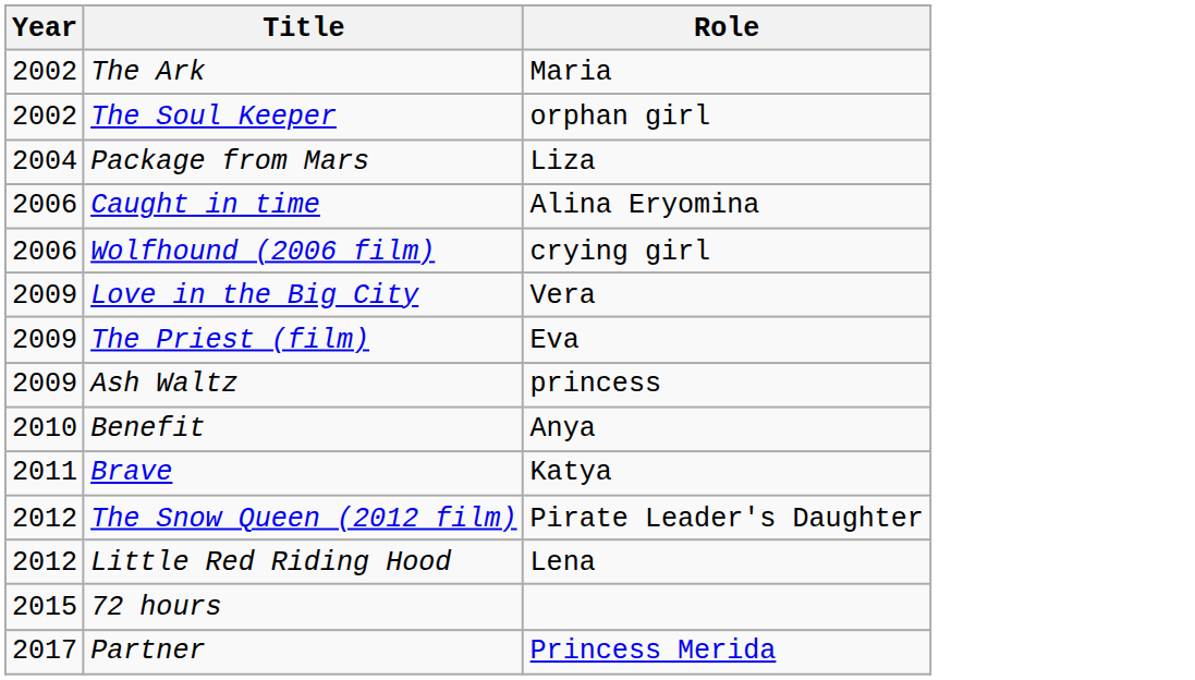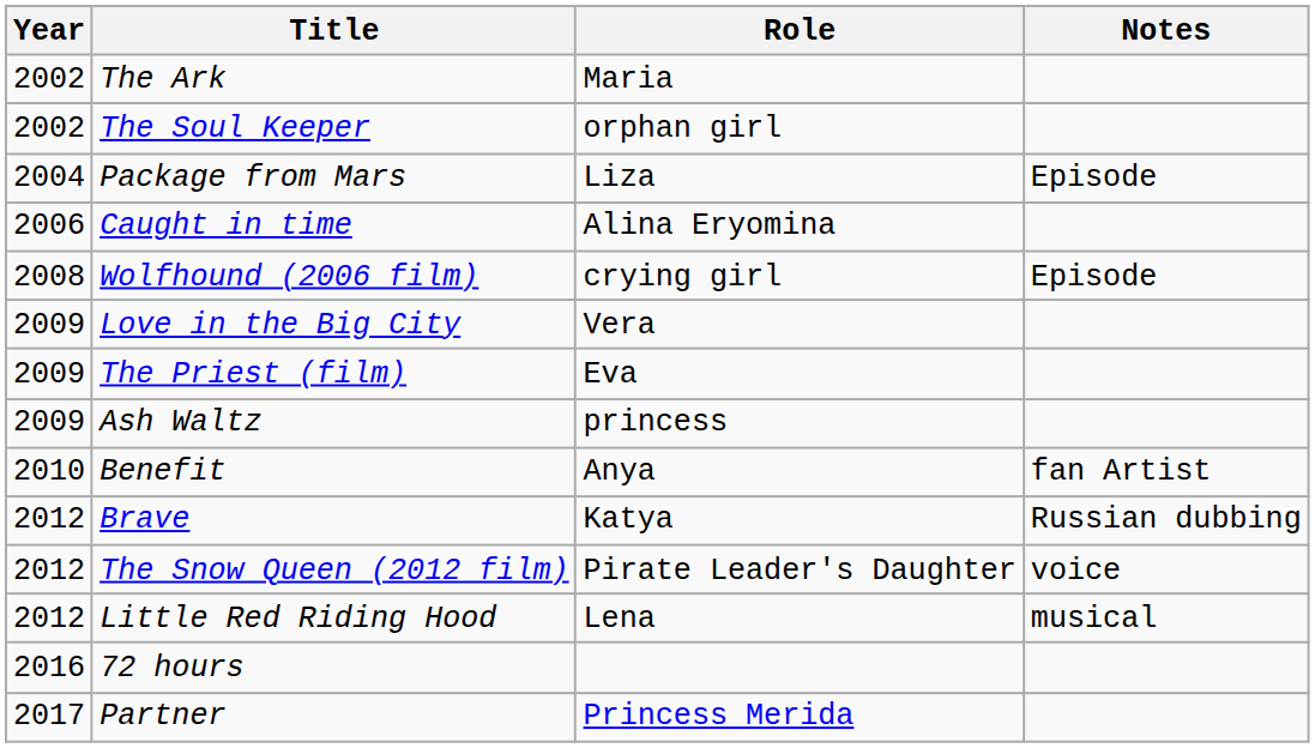 <table class="wikitable">
 <tr>
 <th>Year</th>
 <th>Title</th>
 <th>Role</th>
+<th>Notes</th>
 </tr>
 <tr>
 <td>2002</td>
 <td><em>The Ark</em></td>
 <td>Maria</td>
+<td></td>
 </tr>
 <tr>
 <td>2002</td>
 <td><em><a href='#'>The Soul Keeper</a></em></td>
 <td>orphan girl</td>
+<td></td>
 </tr>
 <tr>
 <td>2004</td>
 <td><em>Package from Mars</em></td>
 <td>Liza</td>
+<td>Episode</td>
 </tr>
 <tr>
 <td>2006</td>
 <td><em><a href='#'>Caught in time</a></em></td>
 <td>Alina Eryomina</td>
+<td></td>
 </tr>
 <tr>
-<td>2006</td>
+<td>2008</td>
 <td><em><a href='#'>Wolfhound (2006 film)</a></em></td>
 <td>crying girl</td>
+<td>Episode</td>
 </tr>
 <tr>
 <td>2009</td>
 <td><em><a href='#'>Love in the Big City</a></em></td>
 <td>Vera</td>
+<td></td>
 </tr>
 <tr>
 <td>2009</td>
 <td><em><a href='#'>The Priest (film)</a></em></td>
 <td>Eva</td>
+<td></td>
 </tr>
 <tr>
 <td>2009</td>
 <td><em>Ash Waltz </em></td>
 <td>princess</td>
+<td></td>
 </tr>
 <tr>
 <td>2010</td>
 <td><em>Benefit</em></td>
 <td>Anya</td>
+<td>fan Artist</td>
 </tr>
 <tr>
-<td>2011</td>
+<td>2012</td>
 <td><em><a href='#'>Brave</a></em></td>
 <td>Katya</td>
+<td>Russian dubbing</td>
 </tr>
 <tr>
 <td>2012</td>
 <td><em><a href='#'>The Snow Queen (2012 film)</a></em></td>
 <td>Pirate Leader's Daughter</td>
+<td>voice</td>
 </tr>
 <tr>
 <td>2012</td>
 <td><em>Little Red Riding Hood</em></td>
 <td>Lena</td>
+<td>musical</td>
 </tr>
 <tr>
-<td>2015</td>
+<td>2016</td>
 <td><em>72 hours</em></td>
+<td></td>
 <td></td>
 </tr>
 <tr>
 <td>2017</td>
 <td><em>Partner </em></td>
 <td><a href='#'>Princess Merida</a></td>
+<td></td>
 </tr>
 </table>
